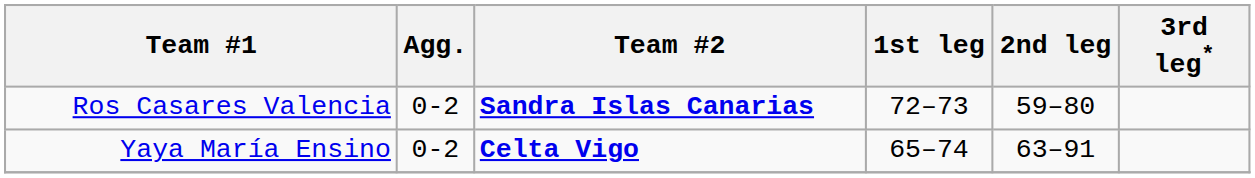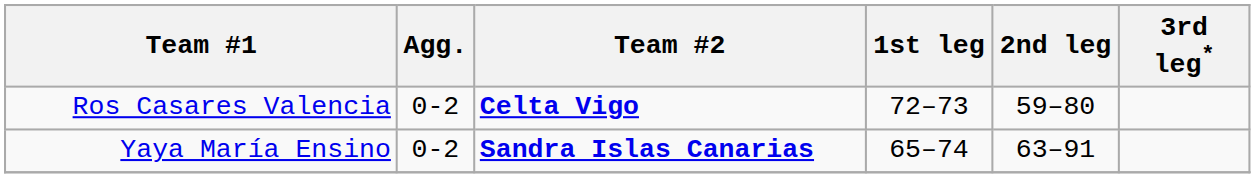 <table class=wikitable style="text-align:center">
 <tr>
 <th width=240>Team #1</th>
 <th width=20>Agg.</th>
 <th width=240>Team #2</th>
 <th width=70>1st leg</th>
 <th width=70>2nd leg</th>
 <th width=70>3rd leg<sup>*</sup></th>
 </tr>
 <tr>
 <td align=right><a href='#'>Ros Casares Valencia</a></td>
 <td>0-2</td>
-<td align=left><strong><a href='#'>Sandra Islas Canarias</a></strong></td>
+<td align=left><strong><a href='#'>Celta Vigo</a></strong></td>
 <td>72–73</td>
 <td>59–80</td>
 <td></td>
 </tr>
 <tr>
 <td align=right><a href='#'>Yaya María Ensino</a></td>
 <td>0-2</td>
-<td align=left><strong><a href='#'>Celta Vigo</a></strong></td>
+<td align=left><strong><a href='#'>Sandra Islas Canarias</a></strong></td>
 <td>65–74</td>
 <td>63–91</td>
 <td></td>
 </tr>
 <tr>
 </tr>
 </table>
